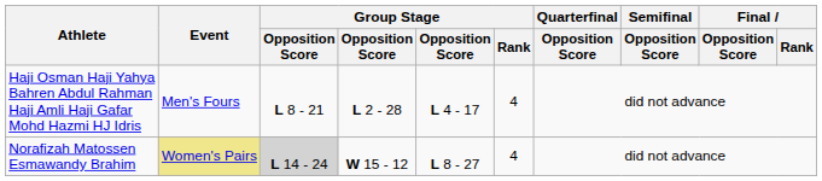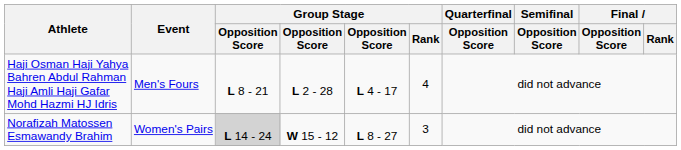 <table class="wikitable" style="font-size:88%; text-align:center">
 <tr>
 <th rowspan=2>Athlete</th>
 <th rowspan=2>Event</th>
 <th colspan=4>Group Stage</th>
 <th>Quarterfinal</th>
 <th>Semifinal</th>
 <th colspan=2>Final / </th>
 </tr>
 <tr style="font-size:95%">
 <th>Opposition<br>Score</th>
 <th>Opposition<br>Score</th>
 <th>Opposition<br>Score</th>
 <th>Rank</th>
 <th>Opposition<br>Score</th>
 <th>Opposition<br>Score</th>
 <th>Opposition<br>Score</th>
 <th>Rank</th>
 </tr>
 <tr>
 <td align=left><a href='#'>Haji Osman Haji Yahya</a><br><a href='#'>Bahren Abdul Rahman</a><br><a href='#'>Haji Amli Haji Gafar</a><br><a href='#'>Mohd Hazmi HJ Idris</a></td>
 <td align=left><a href='#'>Men's Fours</a></td>
 <td><br><strong>L</strong> 8 - 21</td>
 <td><br><strong>L</strong> 2 - 28</td>
 <td><br><strong>L</strong> 4 - 17</td>
 <td>4</td>
 <td colspan=4>did not advance</td>
 </tr>
 <tr>
 <td align=left><a href='#'>Norafizah Matossen</a><br><a href='#'>Esmawandy Brahim</a></td>
-<td align=left style="background: khaki;"><a href='#'>Women's Pairs</a></td>
+<td align=left><a href='#'>Women's Pairs</a></td>
 <td style="background: lightgrey;"><br><strong>L</strong> 14 - 24</td>
 <td><br><strong>W</strong> 15 - 12</td>
 <td><br><strong>L</strong> 8 - 27</td>
-<td>4</td>
+<td>3</td>
 <td colspan=4>did not advance</td>
 </tr>
 </table>
